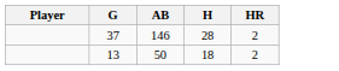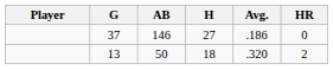 <table class="wikitable sortable">
 <tr>
 <th bgcolor="#DDDDFF" width="16%">Player</th>
 <th bgcolor="#DDDDFF" width="9%">G</th>
 <th bgcolor="#DDDDFF" width="9%">AB</th>
 <th bgcolor="#DDDDFF" width="9%">H</th>
+<th bgcolor="#DDDDFF" width="9%">Avg.</th>
 <th bgcolor="#DDDDFF" width="9%">HR</th>
 </tr>
 <tr align="center">
 <td></td>
 <td>37</td>
 <td>146</td>
-<td>28</td>
-<td>2</td>
+<td>27</td>
+<td>.186</td>
+<td>0</td>
 </tr>
 <tr align="center">
 <td></td>
 <td>13</td>
 <td>50</td>
 <td>18</td>
+<td>.320</td>
 <td>2</td>
 </tr>
 </table>
